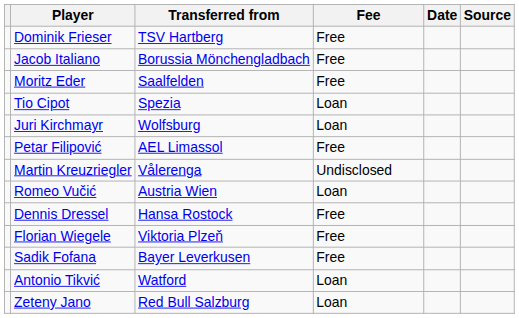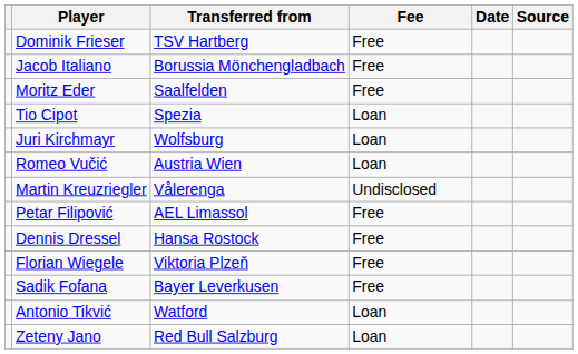 <table class="wikitable plainrowheaders sortable">
 <tr>
 <th></th>
 <th scope="col">Player</th>
 <th>Transferred from</th>
 <th style="width: 120px;">Fee</th>
 <th scope="col">Date</th>
 <th scope="col">Source</th>
 </tr>
 <tr>
 <td align="center"></td>
 <td> <a href='#'>Dominik Frieser</a></td>
 <td> <a href='#'>TSV Hartberg</a></td>
 <td>Free</td>
 <td></td>
 <td></td>
 </tr>
 <tr>
 <td align="center"></td>
 <td> <a href='#'>Jacob Italiano</a></td>
 <td> <a href='#'>Borussia Mönchengladbach</a></td>
 <td>Free</td>
 <td></td>
 <td></td>
 </tr>
 <tr>
 <td align="center"></td>
 <td> <a href='#'>Moritz Eder</a></td>
 <td> <a href='#'>Saalfelden</a></td>
 <td>Free</td>
 <td></td>
 <td></td>
 </tr>
 <tr>
 <td align="center"></td>
 <td> <a href='#'>Tio Cipot</a></td>
 <td> <a href='#'>Spezia</a></td>
 <td>Loan</td>
 <td></td>
 <td></td>
 </tr>
 <tr>
 <td align="center"></td>
 <td> <a href='#'>Juri Kirchmayr</a></td>
 <td> <a href='#'>Wolfsburg</a></td>
 <td>Loan</td>
 <td></td>
 <td></td>
 </tr>
 <tr>
 <td align="center"></td>
-<td> <a href='#'>Petar Filipović</a></td>
-<td> <a href='#'>AEL Limassol</a></td>
-<td>Free</td>
+<td> <a href='#'>Romeo Vučić</a></td>
+<td> <a href='#'>Austria Wien</a></td>
+<td>Loan</td>
 <td></td>
 <td></td>
 </tr>
 <tr>
 <td align="center"></td>
 <td> <a href='#'>Martin Kreuzriegler</a></td>
 <td> <a href='#'>Vålerenga</a></td>
 <td>Undisclosed</td>
 <td></td>
 <td></td>
 </tr>
 <tr>
 <td align="center"></td>
-<td> <a href='#'>Romeo Vučić</a></td>
-<td> <a href='#'>Austria Wien</a></td>
-<td>Loan</td>
+<td> <a href='#'>Petar Filipović</a></td>
+<td> <a href='#'>AEL Limassol</a></td>
+<td>Free</td>
 <td></td>
 <td></td>
 </tr>
 <tr>
 <td align="center"></td>
 <td> <a href='#'>Dennis Dressel</a></td>
 <td> <a href='#'>Hansa Rostock</a></td>
 <td>Free</td>
 <td></td>
 <td></td>
 </tr>
 <tr>
 <td align="center"></td>
 <td> <a href='#'>Florian Wiegele</a></td>
 <td> <a href='#'>Viktoria Plzeň</a></td>
 <td>Free</td>
 <td></td>
 <td></td>
 </tr>
 <tr>
 <td align="center"></td>
 <td> <a href='#'>Sadik Fofana</a></td>
 <td> <a href='#'>Bayer Leverkusen</a></td>
 <td>Free</td>
 <td></td>
 <td></td>
 </tr>
 <tr>
 <td align="center"></td>
 <td> <a href='#'>Antonio Tikvić</a></td>
 <td> <a href='#'>Watford</a></td>
 <td>Loan</td>
 <td></td>
 <td></td>
 </tr>
 <tr>
 <td align="center"></td>
 <td> <a href='#'>Zeteny Jano</a></td>
 <td> <a href='#'>Red Bull Salzburg</a></td>
 <td>Loan</td>
 <td></td>
 <td></td>
 </tr>
 </table>
